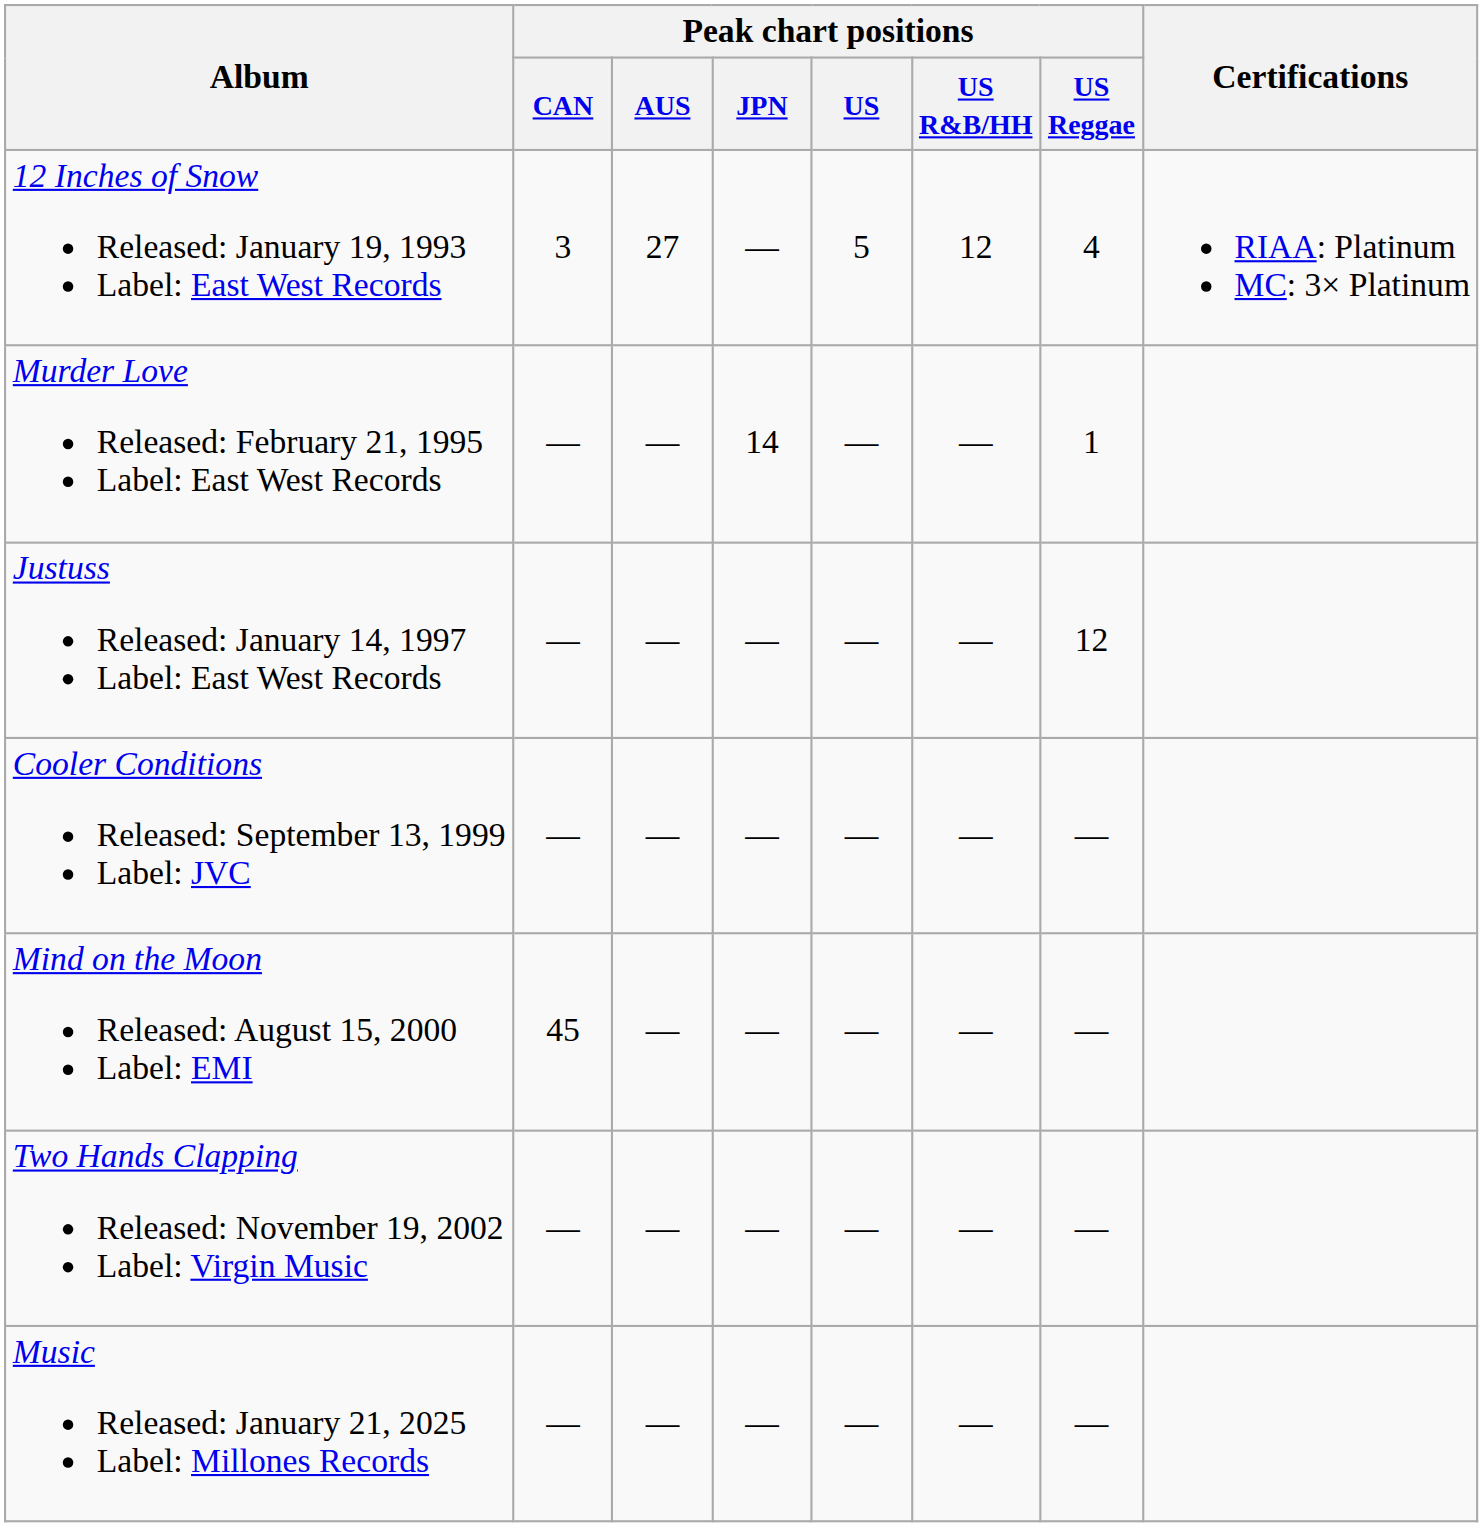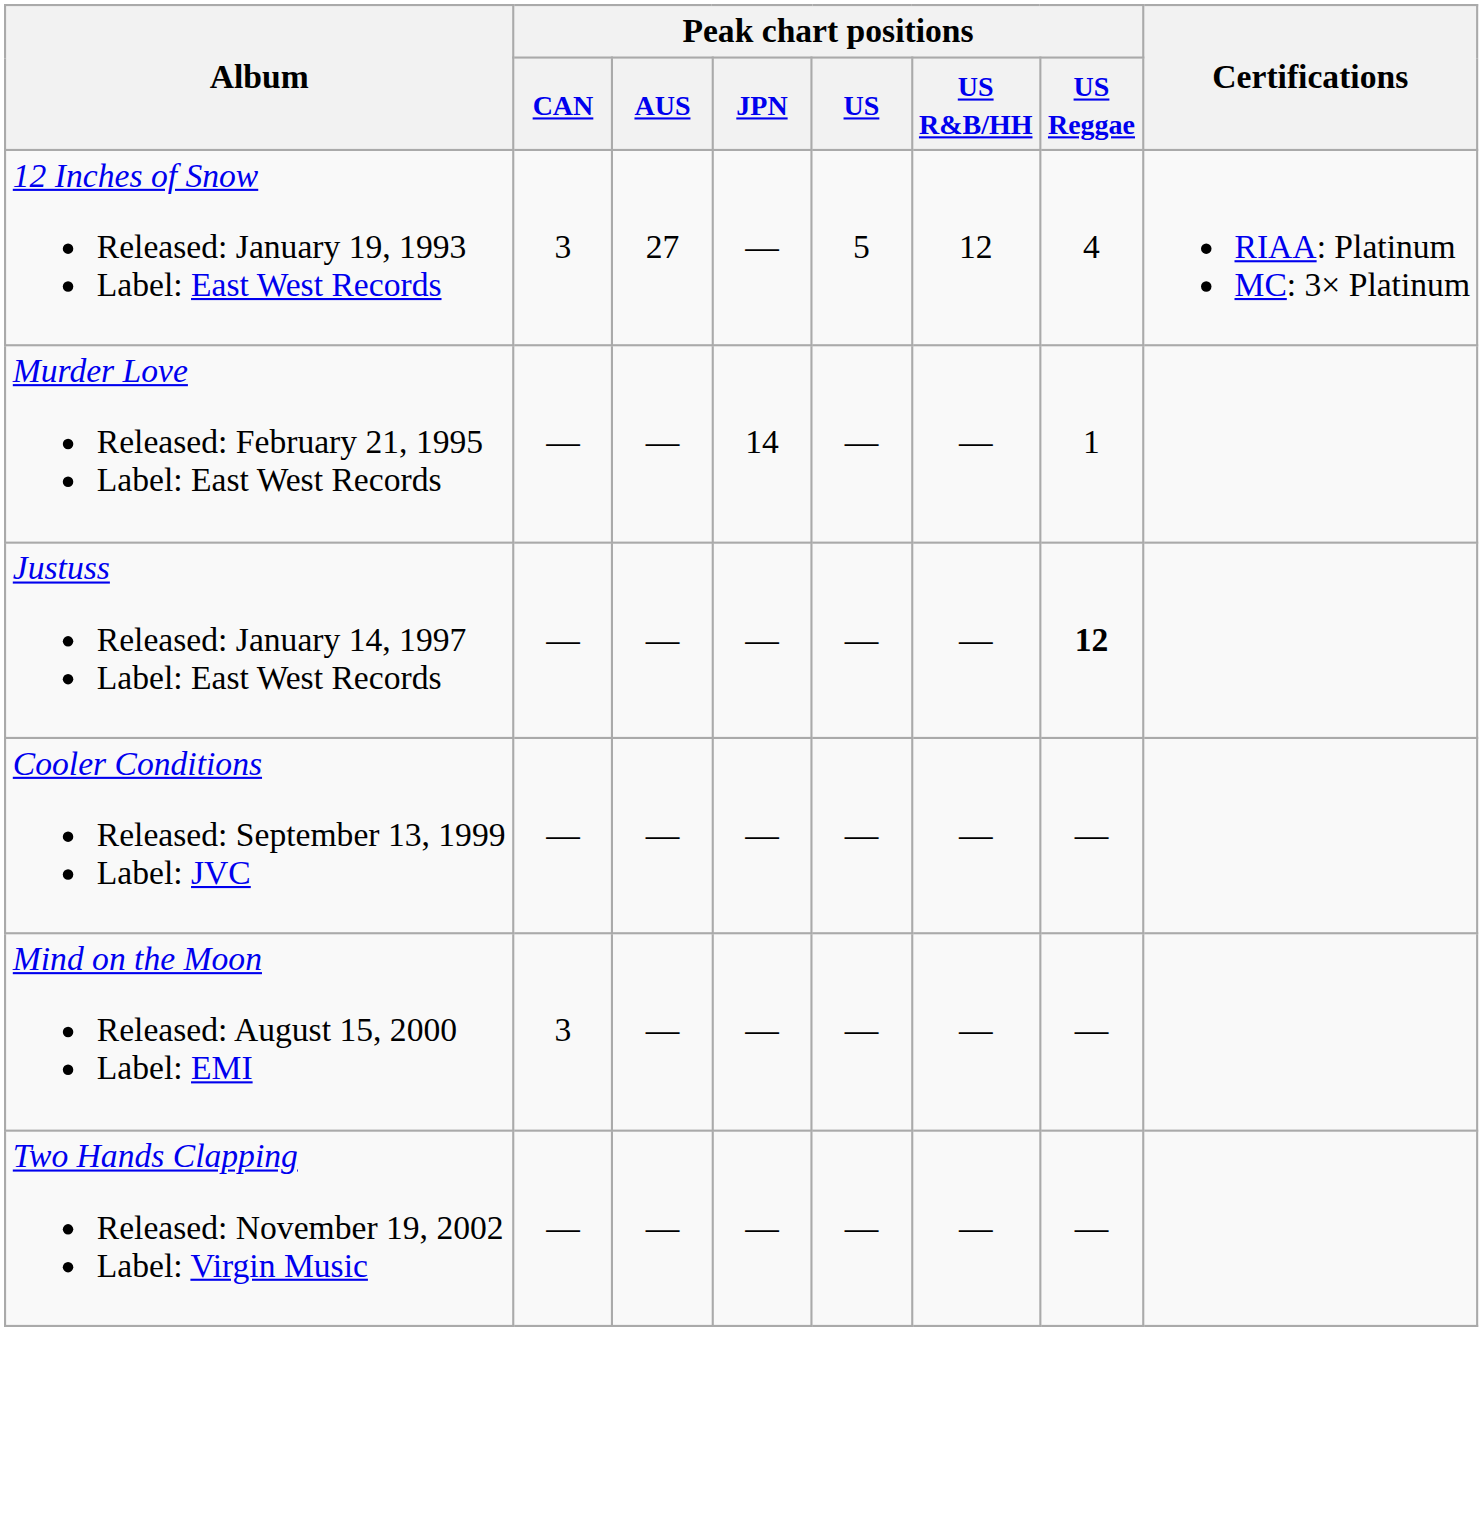 <table class="wikitable">
 <tr>
 <th rowspan="2">Album</th>
 <th colspan="6">Peak chart positions</th>
 <th rowspan="2">Certifications</th>
 </tr>
 <tr>
 <th style="text-align:center; width:40px;"><small><a href='#'>CAN</a></small><br></th>
 <th style="text-align:center; width:40px;"><small><a href='#'>AUS</a></small><br></th>
 <th style="text-align:center; width:40px;"><small><a href='#'>JPN</a></small><br></th>
 <th style="text-align:center; width:40px;"><small><a href='#'>US</a></small><br></th>
 <th style="text-align:center; width:40px;"><small><a href='#'>US R&B/HH</a></small><br></th>
 <th style="text-align:center; width:40px;"><small><a href='#'>US Reggae</a></small><br></th>
 </tr>
 <tr>
 <td><em><a href='#'>12 Inches of Snow</a></em><br><ul><li>Released: January 19, 1993</li><li>Label: <a href='#'>East West Records</a></li></ul></td>
 <td style="text-align:center;">3</td>
 <td style="text-align:center;">27</td>
 <td style="text-align:center;">—</td>
 <td style="text-align:center;">5</td>
 <td style="text-align:center;">12</td>
 <td style="text-align:center;">4</td>
 <td><br><ul><li><a href='#'>RIAA</a>: Platinum</li><li><a href='#'>MC</a>: 3× Platinum</li></ul></td>
 </tr>
 <tr>
 <td><em><a href='#'>Murder Love</a></em><br><ul><li>Released: February 21, 1995</li><li>Label: East West Records</li></ul></td>
 <td style="text-align:center;">—</td>
 <td style="text-align:center;">—</td>
 <td style="text-align:center;">14</td>
 <td style="text-align:center;">—</td>
 <td style="text-align:center;">—</td>
 <td style="text-align:center;">1</td>
 <td></td>
 </tr>
 <tr>
 <td><em><a href='#'>Justuss</a></em><br><ul><li>Released: January 14, 1997</li><li>Label: East West Records</li></ul></td>
 <td style="text-align:center;">—</td>
 <td style="text-align:center;">—</td>
 <td style="text-align:center;">—</td>
 <td style="text-align:center;">—</td>
 <td style="text-align:center;">—</td>
-<td style="text-align:center;">12</td>
+<td style="text-align:center;"><strong>12</strong></td>
 <td></td>
 </tr>
 <tr>
 <td><em><a href='#'>Cooler Conditions</a></em><br><ul><li>Released: September 13, 1999</li><li>Label: <a href='#'>JVC</a></li></ul></td>
 <td style="text-align:center;">—</td>
 <td style="text-align:center;">—</td>
 <td style="text-align:center;">—</td>
 <td style="text-align:center;">—</td>
 <td style="text-align:center;">—</td>
 <td style="text-align:center;">—</td>
 <td></td>
 </tr>
 <tr>
 <td><em><a href='#'>Mind on the Moon</a></em><br><ul><li>Released: August 15, 2000</li><li>Label: <a href='#'>EMI</a></li></ul></td>
-<td style="text-align:center;">45</td>
+<td style="text-align:center;">3</td>
 <td style="text-align:center;">—</td>
 <td style="text-align:center;">—</td>
 <td style="text-align:center;">—</td>
 <td style="text-align:center;">—</td>
 <td style="text-align:center;">—</td>
 <td></td>
 </tr>
 <tr>
 <td><em><a href='#'>Two Hands Clapping</a></em><br><ul><li>Released: November 19, 2002</li><li>Label: <a href='#'>Virgin Music</a></li></ul></td>
 <td style="text-align:center;">—</td>
 <td style="text-align:center;">—</td>
 <td style="text-align:center;">—</td>
 <td style="text-align:center;">—</td>
 <td style="text-align:center;">—</td>
 <td style="text-align:center;">—</td>
 <td></td>
 </tr>
-<tr>
-<td><em><a href='#'>Music</a></em><br><ul><li>Released: January 21, 2025</li><li>Label: <a href='#'>Millones Records</a></li></ul></td>
-<td style="text-align:center;">—</td>
-<td style="text-align:center;">—</td>
-<td style="text-align:center;">—</td>
-<td style="text-align:center;">—</td>
-<td style="text-align:center;">—</td>
-<td style="text-align:center;">—</td>
-<td></td>
-</tr>
 </table>
